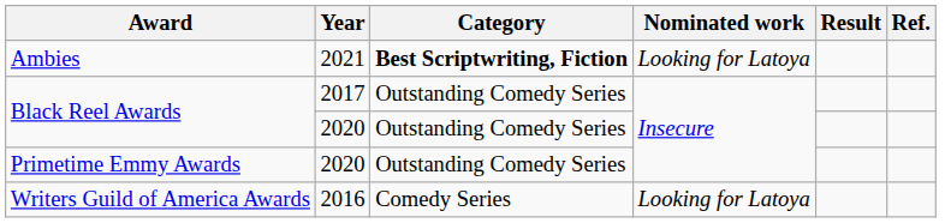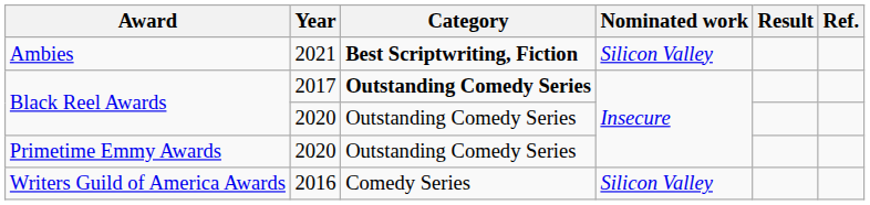 <table class="wikitable sortable">
 <tr>
 <th>Award</th>
 <th>Year</th>
 <th>Category</th>
 <th>Nominated work</th>
 <th>Result</th>
 <th>Ref.</th>
 </tr>
 <tr>
 <td><a href='#'>Ambies</a></td>
 <td>2021</td>
 <td><strong>Best Scriptwriting, Fiction</strong></td>
-<td><em>Looking for Latoya</em></td>
+<td><em><a href='#'>Silicon Valley</a></em></td>
 <td></td>
 <td></td>
 </tr>
 <tr>
 <td rowspan="2"><a href='#'>Black Reel Awards</a></td>
 <td>2017</td>
-<td>Outstanding Comedy Series</td>
+<td><strong>Outstanding Comedy Series</strong></td>
 <td rowspan="3"><em><a href='#'>Insecure</a></em></td>
 <td></td>
 <td></td>
 </tr>
 <tr>
 <td>2020</td>
 <td>Outstanding Comedy Series</td>
 <td></td>
 <td></td>
 </tr>
 <tr>
 <td><a href='#'>Primetime Emmy Awards</a></td>
 <td>2020</td>
 <td>Outstanding Comedy Series</td>
 <td></td>
 <td></td>
 </tr>
 <tr>
 <td><a href='#'>Writers Guild of America Awards</a></td>
 <td>2016</td>
 <td>Comedy Series</td>
-<td><em>Looking for Latoya</em></td>
+<td><em><a href='#'>Silicon Valley</a></em></td>
 <td></td>
 <td></td>
 </tr>
 </table>
